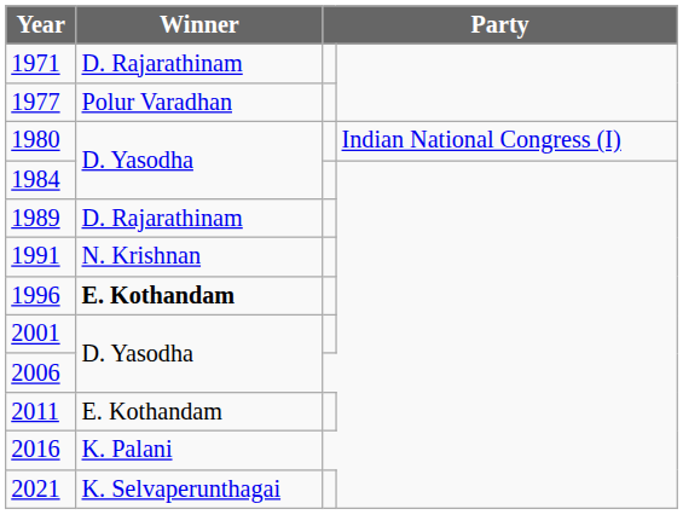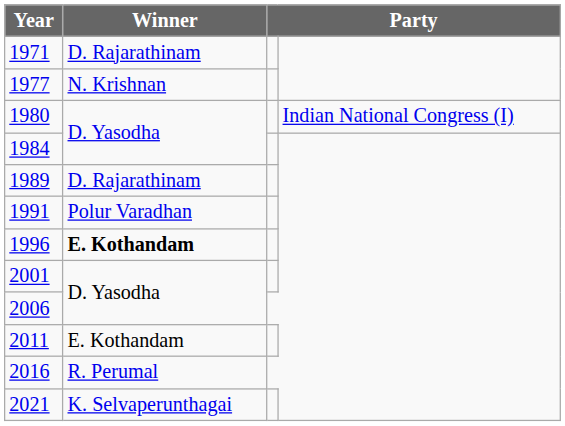 <table class="wikitable" width="50%">
 <tr>
 <th style="background-color:#666666; color:white">Year</th>
 <th style="background-color:#666666; color:white">Winner</th>
 <th style="background-color:#666666; color:white" colspan="2">Party</th>
 </tr>
 <tr>
 <td><a href='#'>1971</a></td>
 <td><a href='#'>D. Rajarathinam</a></td>
 <td></td>
 </tr>
 <tr>
 <td><a href='#'>1977</a></td>
-<td><a href='#'>Polur Varadhan</a></td>
+<td><a href='#'>N. Krishnan</a></td>
 <td></td>
 </tr>
 <tr>
 <td><a href='#'>1980</a></td>
 <td rowspan="2"><a href='#'>D. Yasodha</a></td>
 <td></td>
 <td><a href='#'>Indian National Congress (I)</a></td>
 </tr>
 <tr>
 <td><a href='#'>1984</a></td>
 <td></td>
 </tr>
 <tr>
 <td><a href='#'>1989</a></td>
 <td><a href='#'>D. Rajarathinam</a></td>
 <td></td>
 </tr>
 <tr>
 <td><a href='#'>1991</a></td>
-<td><a href='#'>N. Krishnan</a></td>
+<td><a href='#'>Polur Varadhan</a></td>
 <td></td>
 </tr>
 <tr>
 <td><a href='#'>1996</a></td>
 <td><strong>E. Kothandam</strong></td>
 <td></td>
 </tr>
 <tr>
 <td><a href='#'>2001</a></td>
 <td rowspan="2">D. Yasodha</td>
 <td></td>
 </tr>
 <tr>
 <td><a href='#'>2006</a></td>
 </tr>
 <tr>
 <td><a href='#'>2011</a></td>
 <td>E. Kothandam</td>
 <td></td>
 </tr>
 <tr>
 <td><a href='#'>2016</a></td>
-<td><a href='#'>K. Palani</a></td>
+<td><a href='#'>R. Perumal</a></td>
 </tr>
 <tr>
 <td><a href='#'>2021</a></td>
 <td><a href='#'>K. Selvaperunthagai</a></td>
 <td></td>
 </tr>
 </table>
